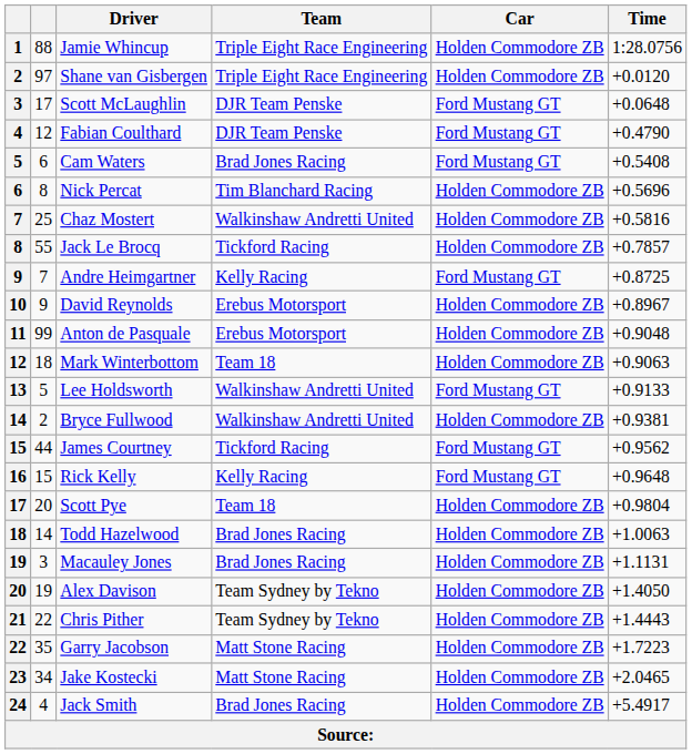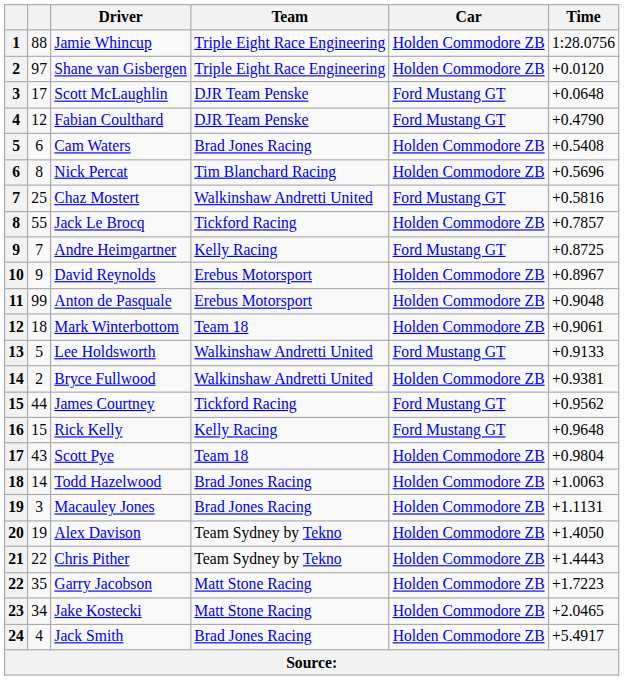 <table class="wikitable" style="font-size: 85%">
 <tr>
 <th></th>
 <th></th>
 <th>Driver</th>
 <th>Team</th>
 <th>Car</th>
 <th>Time</th>
 </tr>
 <tr>
 <th>1</th>
 <td align="center">88</td>
 <td> <a href='#'>Jamie Whincup</a></td>
 <td><a href='#'>Triple Eight Race Engineering</a></td>
 <td><a href='#'>Holden Commodore ZB</a></td>
 <td>1:28.0756</td>
 </tr>
 <tr>
 <th>2</th>
 <td align="center">97</td>
 <td> <a href='#'>Shane van Gisbergen</a></td>
 <td><a href='#'>Triple Eight Race Engineering</a></td>
 <td><a href='#'>Holden Commodore ZB</a></td>
 <td>+0.0120</td>
 </tr>
 <tr>
 <th>3</th>
 <td align="center">17</td>
 <td> <a href='#'>Scott McLaughlin</a></td>
 <td><a href='#'>DJR Team Penske</a></td>
 <td><a href='#'>Ford Mustang GT</a></td>
 <td>+0.0648</td>
 </tr>
 <tr>
 <th>4</th>
 <td align="center">12</td>
 <td> <a href='#'>Fabian Coulthard</a></td>
 <td><a href='#'>DJR Team Penske</a></td>
 <td><a href='#'>Ford Mustang GT</a></td>
 <td>+0.4790</td>
 </tr>
 <tr>
 <th>5</th>
 <td align="center">6</td>
 <td> <a href='#'>Cam Waters</a></td>
 <td><a href='#'>Brad Jones Racing</a></td>
-<td><a href='#'>Ford Mustang GT</a></td>
+<td><a href='#'>Holden Commodore ZB</a></td>
 <td>+0.5408</td>
 </tr>
 <tr>
 <th>6</th>
 <td align="center">8</td>
 <td> <a href='#'>Nick Percat</a></td>
 <td><a href='#'>Tim Blanchard Racing</a></td>
 <td><a href='#'>Holden Commodore ZB</a></td>
 <td>+0.5696</td>
 </tr>
 <tr>
 <th>7</th>
 <td align="center">25</td>
 <td> <a href='#'>Chaz Mostert</a></td>
 <td><a href='#'>Walkinshaw Andretti United</a></td>
-<td><a href='#'>Holden Commodore ZB</a></td>
+<td><a href='#'>Ford Mustang GT</a></td>
 <td>+0.5816</td>
 </tr>
 <tr>
 <th>8</th>
 <td align="center">55</td>
 <td> <a href='#'>Jack Le Brocq</a></td>
 <td><a href='#'>Tickford Racing</a></td>
 <td><a href='#'>Holden Commodore ZB</a></td>
 <td>+0.7857</td>
 </tr>
 <tr>
 <th>9</th>
 <td align="center">7</td>
 <td> <a href='#'>Andre Heimgartner</a></td>
 <td><a href='#'>Kelly Racing</a></td>
 <td><a href='#'>Ford Mustang GT</a></td>
 <td>+0.8725</td>
 </tr>
 <tr>
 <th>10</th>
 <td align="center">9</td>
 <td> <a href='#'>David Reynolds</a></td>
 <td><a href='#'>Erebus Motorsport</a></td>
 <td><a href='#'>Holden Commodore ZB</a></td>
 <td>+0.8967</td>
 </tr>
 <tr>
 <th>11</th>
 <td align="center">99</td>
 <td> <a href='#'>Anton de Pasquale</a></td>
 <td><a href='#'>Erebus Motorsport</a></td>
 <td><a href='#'>Holden Commodore ZB</a></td>
 <td>+0.9048</td>
 </tr>
 <tr>
 <th>12</th>
 <td align="center">18</td>
 <td> <a href='#'>Mark Winterbottom</a></td>
 <td><a href='#'>Team 18</a></td>
 <td><a href='#'>Holden Commodore ZB</a></td>
-<td>+0.9063</td>
+<td>+0.9061</td>
 </tr>
 <tr>
 <th>13</th>
 <td align="center">5</td>
 <td> <a href='#'>Lee Holdsworth</a></td>
 <td><a href='#'>Walkinshaw Andretti United</a></td>
 <td><a href='#'>Ford Mustang GT</a></td>
 <td>+0.9133</td>
 </tr>
 <tr>
 <th>14</th>
 <td align="center">2</td>
 <td> <a href='#'>Bryce Fullwood</a></td>
 <td><a href='#'>Walkinshaw Andretti United</a></td>
 <td><a href='#'>Holden Commodore ZB</a></td>
 <td>+0.9381</td>
 </tr>
 <tr>
 <th>15</th>
 <td align="center">44</td>
 <td> <a href='#'>James Courtney</a></td>
 <td><a href='#'>Tickford Racing</a></td>
 <td><a href='#'>Ford Mustang GT</a></td>
 <td>+0.9562</td>
 </tr>
 <tr>
 <th>16</th>
 <td align="center">15</td>
 <td> <a href='#'>Rick Kelly</a></td>
 <td><a href='#'>Kelly Racing</a></td>
 <td><a href='#'>Ford Mustang GT</a></td>
 <td>+0.9648</td>
 </tr>
 <tr>
 <th>17</th>
-<td align="center">20</td>
+<td align="center">43</td>
 <td> <a href='#'>Scott Pye</a></td>
 <td><a href='#'>Team 18</a></td>
 <td><a href='#'>Holden Commodore ZB</a></td>
 <td>+0.9804</td>
 </tr>
 <tr>
 <th>18</th>
 <td align="center">14</td>
 <td> <a href='#'>Todd Hazelwood</a></td>
 <td><a href='#'>Brad Jones Racing</a></td>
 <td><a href='#'>Holden Commodore ZB</a></td>
 <td>+1.0063</td>
 </tr>
 <tr>
 <th>19</th>
 <td align="center">3</td>
 <td> <a href='#'>Macauley Jones</a></td>
 <td><a href='#'>Brad Jones Racing</a></td>
 <td><a href='#'>Holden Commodore ZB</a></td>
 <td>+1.1131</td>
 </tr>
 <tr>
 <th>20</th>
 <td align="center">19</td>
 <td> <a href='#'>Alex Davison</a></td>
 <td>Team Sydney by <a href='#'>Tekno</a></td>
 <td><a href='#'>Holden Commodore ZB</a></td>
 <td>+1.4050</td>
 </tr>
 <tr>
 <th>21</th>
 <td align="center">22</td>
 <td> <a href='#'>Chris Pither</a></td>
 <td>Team Sydney by <a href='#'>Tekno</a></td>
 <td><a href='#'>Holden Commodore ZB</a></td>
 <td>+1.4443</td>
 </tr>
 <tr>
 <th>22</th>
 <td align="center">35</td>
 <td> <a href='#'>Garry Jacobson</a></td>
 <td><a href='#'>Matt Stone Racing</a></td>
 <td><a href='#'>Holden Commodore ZB</a></td>
 <td>+1.7223</td>
 </tr>
 <tr>
 <th>23</th>
 <td align="center">34</td>
 <td> <a href='#'>Jake Kostecki</a></td>
 <td><a href='#'>Matt Stone Racing</a></td>
 <td><a href='#'>Holden Commodore ZB</a></td>
 <td>+2.0465</td>
 </tr>
 <tr>
 <th>24</th>
 <td align="center">4</td>
 <td> <a href='#'>Jack Smith</a></td>
 <td><a href='#'>Brad Jones Racing</a></td>
 <td><a href='#'>Holden Commodore ZB</a></td>
 <td>+5.4917</td>
 </tr>
 <tr>
 <th colspan=6>Source:</th>
 </tr>
 </table>
